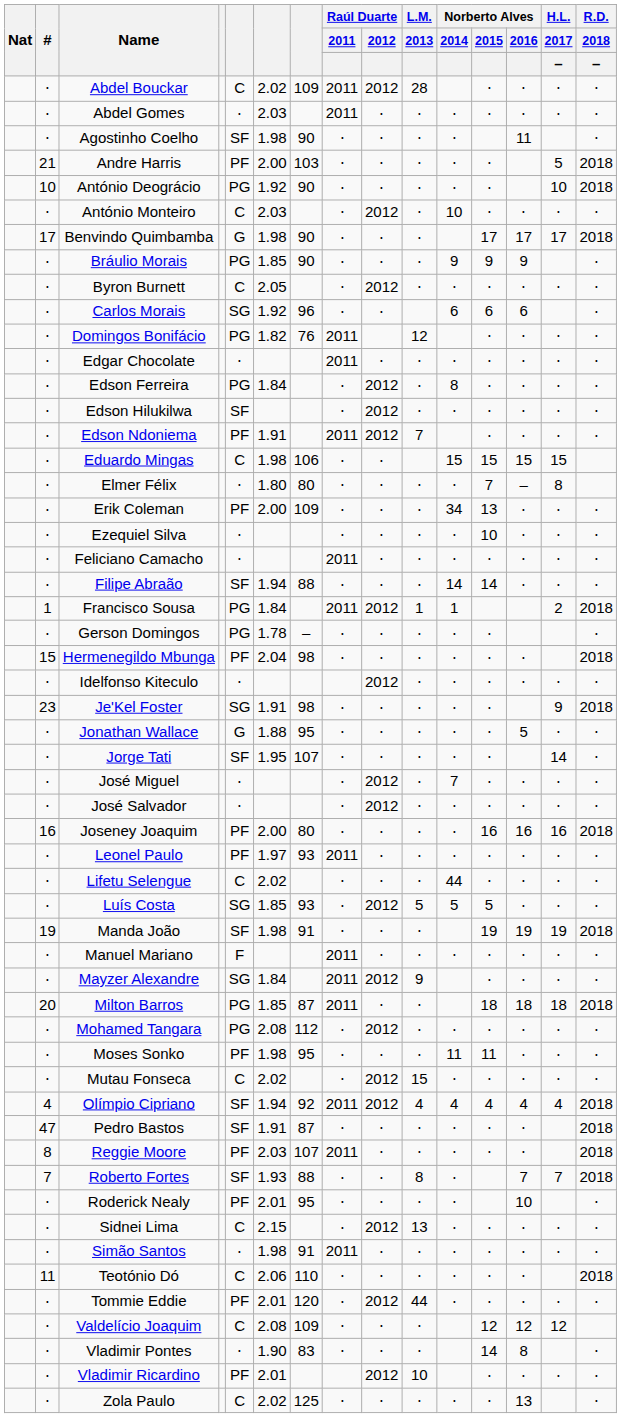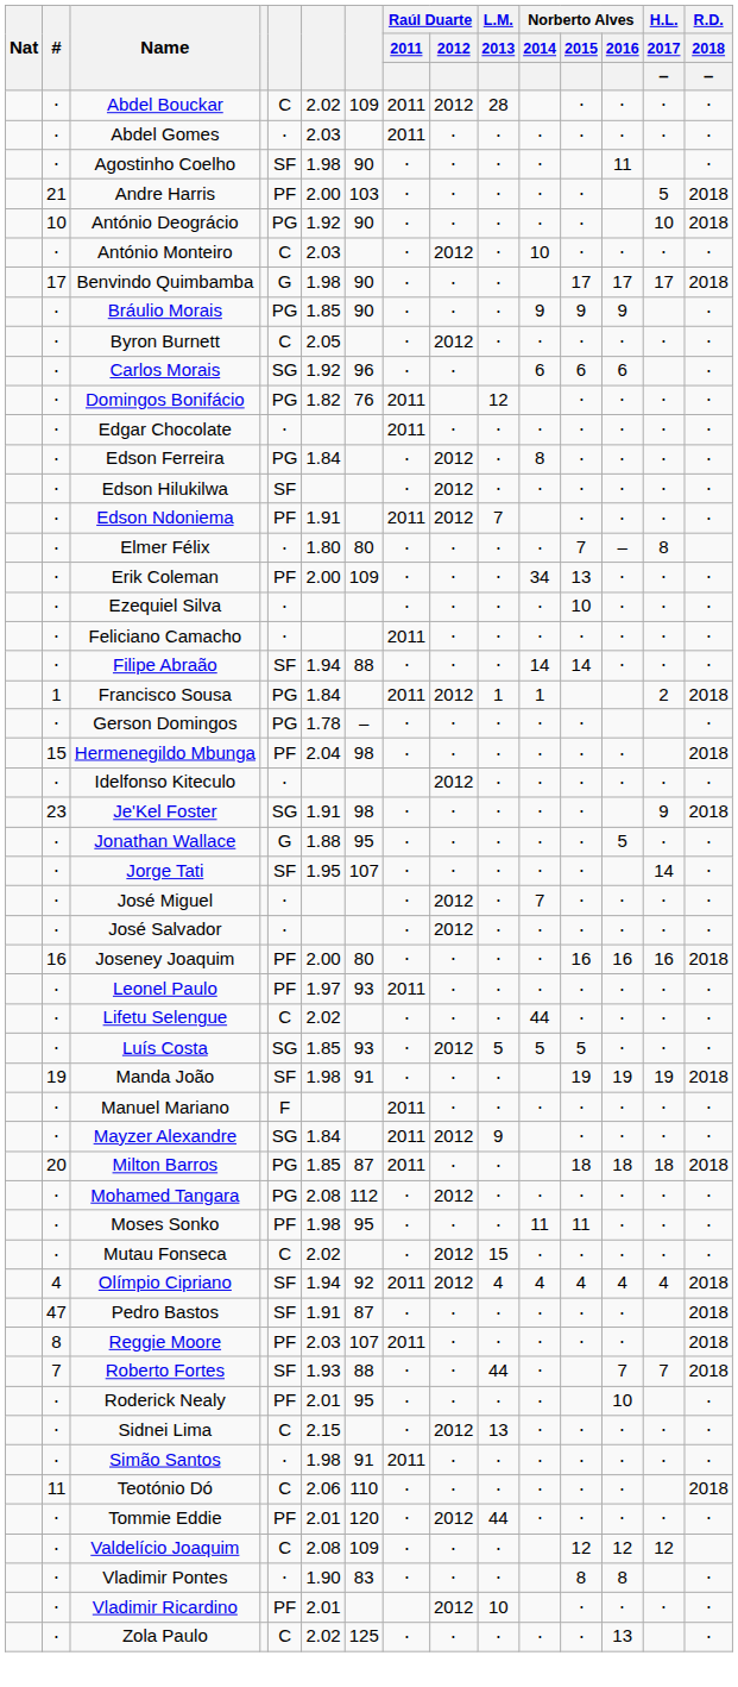 <table class="wikitable plainrowheaders sortable" style="text-align:center">
 <tr>
 <th scope="col" rowspan="3">Nat</th>
 <th scope="col" rowspan="3">#</th>
 <th scope="col" rowspan="3">Name</th>
 <th scope="col" rowspan="3"></th>
 <th scope="col" rowspan="3"></th>
 <th scope="col" rowspan="3"></th>
 <th scope="col" rowspan="3"></th>
 <th colspan="2"><small><a href='#'>Raúl Duarte</a></small></th>
 <th colspan="1"><small><a href='#'>L.M.</a></small></th>
 <th colspan="3"><small>Norberto Alves</small></th>
 <th colspan="1"><small><a href='#'>H.L.</a></small></th>
 <th colspan="1"><small><a href='#'>R.D.</a></small></th>
 </tr>
 <tr>
 <th colspan="1"><small><a href='#'>2011</a></small></th>
 <th colspan="1"><small><a href='#'>2012</a></small></th>
 <th colspan="1"><small><a href='#'>2013</a></small></th>
 <th colspan="1"><small><a href='#'>2014</a></small></th>
 <th colspan="1"><small><a href='#'>2015</a></small></th>
 <th colspan="1"><small><a href='#'>2016</a></small></th>
 <th colspan="1"><small><a href='#'>2017</a></small></th>
 <th colspan="1"><small><a href='#'>2018</a></small></th>
 </tr>
 <tr>
 <th scope="col" rowspan="1"><small></small></th>
 <th scope="col" rowspan="1"><small></small></th>
 <th scope="col" rowspan="1"><small></small></th>
 <th scope="col" rowspan="1"><small></small></th>
 <th scope="col" rowspan="1"><small></small></th>
 <th scope="col" rowspan="1"><small></small></th>
 <th scope="col" rowspan="1">–</th>
 <th scope="col" rowspan="1">–</th>
 </tr>
 <tr>
 <td></td>
 <td>⋅</td>
 <td><a href='#'>Abdel Bouckar</a></td>
 <td></td>
 <td>C</td>
 <td>2.02</td>
 <td>109</td>
 <td>2011</td>
 <td>2012</td>
 <td>28</td>
 <td></td>
 <td>⋅</td>
 <td>⋅</td>
 <td>⋅</td>
 <td>⋅</td>
 </tr>
 <tr>
 <td></td>
 <td>⋅</td>
 <td>Abdel Gomes</td>
 <td></td>
 <td>⋅</td>
 <td>2.03</td>
 <td></td>
 <td>2011</td>
 <td>⋅</td>
 <td>⋅</td>
 <td>⋅</td>
 <td>⋅</td>
 <td>⋅</td>
 <td>⋅</td>
 <td>⋅</td>
 </tr>
 <tr>
 <td></td>
 <td>⋅</td>
 <td>Agostinho Coelho</td>
 <td></td>
 <td data-sort-value="3">SF</td>
 <td>1.98</td>
 <td>90</td>
 <td>⋅</td>
 <td>⋅</td>
 <td>⋅</td>
 <td>⋅</td>
 <td data-sort-value="⋅"><a href='#'></a></td>
 <td>11</td>
 <td data-sort-value="⋅"><a href='#'></a></td>
 <td>⋅</td>
 </tr>
 <tr>
 <td></td>
 <td>21</td>
 <td>Andre Harris</td>
 <td></td>
 <td data-sort-value="4">PF</td>
 <td>2.00</td>
 <td>103</td>
 <td>⋅</td>
 <td>⋅</td>
 <td>⋅</td>
 <td>⋅</td>
 <td>⋅</td>
 <td data-sort-value="⋅"><a href='#'></a></td>
 <td data-sort-value="05">5</td>
 <td>2018</td>
 </tr>
 <tr>
 <td></td>
 <td>10</td>
 <td>António Deográcio</td>
 <td></td>
 <td data-sort-value="1">PG</td>
 <td>1.92</td>
 <td>90</td>
 <td>⋅</td>
 <td>⋅</td>
 <td>⋅</td>
 <td>⋅</td>
 <td>⋅</td>
 <td data-sort-value="⋅"><a href='#'></a></td>
 <td>10</td>
 <td>2018</td>
 </tr>
 <tr>
 <td></td>
 <td>⋅</td>
 <td>António Monteiro</td>
 <td></td>
 <td>C</td>
 <td>2.03</td>
 <td></td>
 <td>⋅</td>
 <td>2012</td>
 <td>⋅</td>
 <td>10</td>
 <td>⋅</td>
 <td>⋅</td>
 <td>⋅</td>
 <td>⋅</td>
 </tr>
 <tr>
 <td></td>
 <td>17</td>
 <td>Benvindo Quimbamba</td>
 <td></td>
 <td data-sort-value="1.5">G</td>
 <td>1.98</td>
 <td>90</td>
 <td>⋅</td>
 <td>⋅</td>
 <td>⋅</td>
 <td data-sort-value="⋅"><a href='#'></a></td>
 <td>17</td>
 <td>17</td>
 <td>17</td>
 <td>2018</td>
 </tr>
 <tr>
 <td></td>
 <td>⋅</td>
 <td><a href='#'>Bráulio Morais</a></td>
 <td></td>
 <td data-sort-value="1">PG</td>
 <td>1.85</td>
 <td>90</td>
 <td>⋅</td>
 <td>⋅</td>
 <td>⋅</td>
 <td data-sort-value="09">9</td>
 <td data-sort-value="09">9</td>
 <td data-sort-value="09">9</td>
 <td data-sort-value="⋅"><a href='#'></a></td>
 <td>⋅</td>
 </tr>
 <tr>
 <td></td>
 <td>⋅</td>
 <td>Byron Burnett</td>
 <td></td>
 <td>C</td>
 <td>2.05</td>
 <td></td>
 <td>⋅</td>
 <td>2012</td>
 <td>⋅</td>
 <td>⋅</td>
 <td>⋅</td>
 <td>⋅</td>
 <td>⋅</td>
 <td>⋅</td>
 </tr>
 <tr>
 <td></td>
 <td>⋅</td>
 <td><a href='#'>Carlos Morais</a></td>
 <td></td>
 <td data-sort-value="2">SG</td>
 <td>1.92</td>
 <td>96</td>
 <td>⋅</td>
 <td>⋅</td>
 <td data-sort-value="⋅"><a href='#'></a></td>
 <td data-sort-value="06">6</td>
 <td data-sort-value="06">6</td>
 <td data-sort-value="06">6</td>
 <td data-sort-value="⋅"><a href='#'></a></td>
 <td>⋅</td>
 </tr>
 <tr>
 <td></td>
 <td>⋅</td>
 <td><a href='#'>Domingos Bonifácio</a></td>
 <td></td>
 <td data-sort-value="1">PG</td>
 <td>1.82</td>
 <td>76</td>
 <td>2011</td>
 <td></td>
 <td>12</td>
 <td data-sort-value="⋅"><a href='#'></a></td>
 <td>⋅</td>
 <td>⋅</td>
 <td>⋅</td>
 <td>⋅</td>
 </tr>
 <tr>
 <td></td>
 <td>⋅</td>
 <td>Edgar Chocolate</td>
 <td></td>
 <td>⋅</td>
 <td></td>
 <td></td>
 <td>2011</td>
 <td>⋅</td>
 <td>⋅</td>
 <td>⋅</td>
 <td>⋅</td>
 <td>⋅</td>
 <td>⋅</td>
 <td>⋅</td>
 </tr>
 <tr>
 <td></td>
 <td>⋅</td>
 <td>Edson Ferreira</td>
 <td></td>
 <td data-sort-value="1">PG</td>
 <td>1.84</td>
 <td></td>
 <td>⋅</td>
 <td>2012</td>
 <td>⋅</td>
 <td data-sort-value="08">8</td>
 <td>⋅</td>
 <td>⋅</td>
 <td>⋅</td>
 <td>⋅</td>
 </tr>
 <tr>
 <td></td>
 <td>⋅</td>
 <td>Edson Hilukilwa</td>
 <td></td>
 <td data-sort-value="3">SF</td>
 <td></td>
 <td></td>
 <td>⋅</td>
 <td>2012</td>
 <td>⋅</td>
 <td>⋅</td>
 <td>⋅</td>
 <td>⋅</td>
 <td>⋅</td>
 <td>⋅</td>
 </tr>
 <tr>
 <td></td>
 <td>⋅</td>
 <td><a href='#'>Edson Ndoniema</a></td>
 <td></td>
 <td data-sort-value="4">PF</td>
 <td>1.91</td>
 <td></td>
 <td>2011</td>
 <td>2012</td>
 <td data-sort-value="07">7</td>
 <td data-sort-value="⋅"><a href='#'></a></td>
 <td>⋅</td>
 <td>⋅</td>
 <td>⋅</td>
 <td>⋅</td>
-</tr>
-<tr>
-<td></td>
-<td>⋅</td>
-<td><a href='#'>Eduardo Mingas</a></td>
-<td></td>
-<td>C</td>
-<td>1.98</td>
-<td>106</td>
-<td>⋅</td>
-<td>⋅</td>
-<td data-sort-value="⋅"><a href='#'></a></td>
-<td>15</td>
-<td>15</td>
-<td>15</td>
-<td>15</td>
-<td data-sort-value="⋅"><a href='#'></a></td>
 </tr>
 <tr>
 <td></td>
 <td>⋅</td>
 <td>Elmer Félix</td>
 <td></td>
 <td>⋅</td>
 <td>1.80</td>
 <td>80</td>
 <td>⋅</td>
 <td>⋅</td>
 <td>⋅</td>
 <td>⋅</td>
 <td data-sort-value="07">7</td>
 <td>–</td>
 <td data-sort-value="08">8</td>
 <td data-sort-value="⋅"><a href='#'></a></td>
 </tr>
 <tr>
 <td></td>
 <td>⋅</td>
 <td>Erik Coleman</td>
 <td></td>
 <td data-sort-value="4">PF</td>
 <td>2.00</td>
 <td>109</td>
 <td>⋅</td>
 <td>⋅</td>
 <td>⋅</td>
 <td>34</td>
 <td>13</td>
 <td>⋅</td>
 <td>⋅</td>
 <td>⋅</td>
 </tr>
 <tr>
 <td></td>
 <td>⋅</td>
 <td>Ezequiel Silva</td>
 <td></td>
 <td>⋅</td>
 <td></td>
 <td></td>
 <td>⋅</td>
 <td>⋅</td>
 <td>⋅</td>
 <td>⋅</td>
 <td>10</td>
 <td>⋅</td>
 <td>⋅</td>
 <td>⋅</td>
 </tr>
 <tr>
 <td></td>
 <td>⋅</td>
 <td>Feliciano Camacho</td>
 <td></td>
 <td>⋅</td>
 <td></td>
 <td></td>
 <td>2011</td>
 <td>⋅</td>
 <td>⋅</td>
 <td>⋅</td>
 <td>⋅</td>
 <td>⋅</td>
 <td>⋅</td>
 <td>⋅</td>
 </tr>
 <tr>
 <td></td>
 <td>⋅</td>
 <td><a href='#'>Filipe Abraão</a></td>
 <td></td>
 <td data-sort-value="3">SF</td>
 <td>1.94</td>
 <td>88</td>
 <td>⋅</td>
 <td>⋅</td>
 <td>⋅</td>
 <td>14</td>
 <td>14</td>
 <td>⋅</td>
 <td>⋅</td>
 <td>⋅</td>
 </tr>
 <tr>
 <td></td>
 <td data-sort-value="01">1</td>
 <td>Francisco Sousa</td>
 <td></td>
 <td data-sort-value="1">PG</td>
 <td>1.84</td>
 <td></td>
 <td>2011</td>
 <td>2012</td>
 <td data-sort-value="01">1</td>
 <td data-sort-value="01">1</td>
 <td data-sort-value="⋅"><a href='#'></a></td>
 <td data-sort-value="⋅"><a href='#'></a></td>
 <td data-sort-value="02">2</td>
 <td>2018</td>
 </tr>
 <tr>
 <td></td>
 <td>⋅</td>
 <td>Gerson Domingos</td>
 <td></td>
 <td data-sort-value="1">PG</td>
 <td>1.78</td>
 <td>–</td>
 <td>⋅</td>
 <td>⋅</td>
 <td>⋅</td>
 <td>⋅</td>
 <td>⋅</td>
 <td data-sort-value="⋅"><a href='#'></a></td>
 <td></td>
 <td>⋅</td>
 </tr>
 <tr>
 <td></td>
 <td>15</td>
 <td><a href='#'>Hermenegildo Mbunga</a></td>
 <td></td>
 <td data-sort-value="4">PF</td>
 <td>2.04</td>
 <td>98</td>
 <td>⋅</td>
 <td>⋅</td>
 <td>⋅</td>
 <td>⋅</td>
 <td>⋅</td>
 <td>⋅</td>
 <td data-sort-value="⋅"><a href='#'></a></td>
 <td>2018</td>
 </tr>
 <tr>
 <td></td>
 <td>⋅</td>
 <td>Idelfonso Kiteculo</td>
 <td></td>
 <td>⋅</td>
 <td></td>
 <td></td>
 <td data-sort-value="⋅"><a href='#'></a></td>
 <td>2012</td>
 <td>⋅</td>
 <td>⋅</td>
 <td>⋅</td>
 <td>⋅</td>
 <td>⋅</td>
 <td>⋅</td>
 </tr>
 <tr>
 <td></td>
 <td>23</td>
 <td><a href='#'>Je'Kel Foster</a></td>
 <td></td>
 <td data-sort-value="2">SG</td>
 <td>1.91</td>
 <td>98</td>
 <td>⋅</td>
 <td>⋅</td>
 <td>⋅</td>
 <td>⋅</td>
 <td>⋅</td>
 <td data-sort-value="⋅"><a href='#'></a></td>
 <td data-sort-value="09">9</td>
 <td>2018</td>
 </tr>
 <tr>
 <td></td>
 <td>⋅</td>
 <td><a href='#'>Jonathan Wallace</a></td>
 <td></td>
 <td data-sort-value="1.5">G</td>
 <td>1.88</td>
 <td>95</td>
 <td>⋅</td>
 <td>⋅</td>
 <td>⋅</td>
 <td>⋅</td>
 <td>⋅</td>
 <td data-sort-value="05">5</td>
 <td>⋅</td>
 <td>⋅</td>
 </tr>
 <tr>
 <td></td>
 <td>⋅</td>
 <td><a href='#'>Jorge Tati</a></td>
 <td></td>
 <td data-sort-value="3">SF</td>
 <td>1.95</td>
 <td>107</td>
 <td>⋅</td>
 <td>⋅</td>
 <td>⋅</td>
 <td>⋅</td>
 <td>⋅</td>
 <td data-sort-value="⋅"><a href='#'></a></td>
 <td>14</td>
 <td>⋅</td>
 </tr>
 <tr>
 <td></td>
 <td>⋅</td>
 <td data-sort-value="Jose M">José Miguel</td>
 <td></td>
 <td>⋅</td>
 <td></td>
 <td></td>
 <td>⋅</td>
 <td>2012</td>
 <td>⋅</td>
 <td data-sort-value="07">7</td>
 <td>⋅</td>
 <td>⋅</td>
 <td>⋅</td>
 <td>⋅</td>
 </tr>
 <tr>
 <td></td>
 <td>⋅</td>
 <td data-sort-value="Jose S">José Salvador</td>
 <td></td>
 <td>⋅</td>
 <td></td>
 <td></td>
 <td>⋅</td>
 <td>2012</td>
 <td>⋅</td>
 <td>⋅</td>
 <td>⋅</td>
 <td>⋅</td>
 <td>⋅</td>
 <td>⋅</td>
 </tr>
 <tr>
 <td></td>
 <td>16</td>
 <td>Joseney Joaquim</td>
 <td></td>
 <td data-sort-value="4">PF</td>
 <td>2.00</td>
 <td>80</td>
 <td>⋅</td>
 <td>⋅</td>
 <td>⋅</td>
 <td>⋅</td>
 <td>16</td>
 <td>16</td>
 <td>16</td>
 <td>2018</td>
 </tr>
 <tr>
 <td></td>
 <td>⋅</td>
 <td><a href='#'>Leonel Paulo</a></td>
 <td></td>
 <td data-sort-value="4">PF</td>
 <td>1.97</td>
 <td>93</td>
 <td>2011</td>
 <td>⋅</td>
 <td>⋅</td>
 <td>⋅</td>
 <td>⋅</td>
 <td>⋅</td>
 <td>⋅</td>
 <td>⋅</td>
 </tr>
 <tr>
 <td></td>
 <td>⋅</td>
 <td><a href='#'>Lifetu Selengue</a></td>
 <td></td>
 <td>C</td>
 <td>2.02</td>
 <td></td>
 <td>⋅</td>
 <td>⋅</td>
 <td>⋅</td>
 <td>44</td>
 <td>⋅</td>
 <td>⋅</td>
 <td>⋅</td>
 <td>⋅</td>
 </tr>
 <tr>
 <td></td>
 <td>⋅</td>
 <td><a href='#'>Luís Costa</a></td>
 <td></td>
 <td data-sort-value="2">SG</td>
 <td>1.85</td>
 <td>93</td>
 <td>⋅</td>
 <td>2012</td>
 <td data-sort-value="05">5</td>
 <td data-sort-value="05">5</td>
 <td data-sort-value="05">5</td>
 <td>⋅</td>
 <td>⋅</td>
 <td>⋅</td>
 </tr>
 <tr>
 <td></td>
 <td>19</td>
 <td>Manda João</td>
 <td></td>
 <td data-sort-value="3">SF</td>
 <td>1.98</td>
 <td>91</td>
 <td>⋅</td>
 <td>⋅</td>
 <td>⋅</td>
 <td data-sort-value="⋅"><a href='#'></a></td>
 <td>19</td>
 <td>19</td>
 <td>19</td>
 <td>2018</td>
 </tr>
 <tr>
 <td></td>
 <td>⋅</td>
 <td>Manuel Mariano</td>
 <td></td>
 <td data-sort-value="3">F</td>
 <td></td>
 <td></td>
 <td>2011</td>
 <td>⋅</td>
 <td>⋅</td>
 <td>⋅</td>
 <td>⋅</td>
 <td>⋅</td>
 <td>⋅</td>
 <td>⋅</td>
 </tr>
 <tr>
 <td></td>
 <td>⋅</td>
 <td><a href='#'>Mayzer Alexandre</a></td>
 <td></td>
 <td data-sort-value="2">SG</td>
 <td>1.84</td>
 <td></td>
 <td>2011</td>
 <td>2012</td>
 <td data-sort-value="09">9</td>
 <td data-sort-value="⋅"><a href='#'></a></td>
 <td>⋅</td>
 <td>⋅</td>
 <td>⋅</td>
 <td>⋅</td>
 </tr>
 <tr>
 <td></td>
 <td>20</td>
 <td><a href='#'>Milton Barros</a></td>
 <td></td>
 <td data-sort-value="1">PG</td>
 <td>1.85</td>
 <td>87</td>
 <td>2011</td>
 <td>⋅</td>
 <td>⋅</td>
 <td data-sort-value="⋅"><a href='#'></a></td>
 <td>18</td>
 <td>18</td>
 <td>18</td>
 <td>2018</td>
 </tr>
 <tr>
 <td></td>
 <td>⋅</td>
 <td><a href='#'>Mohamed Tangara</a></td>
 <td></td>
 <td data-sort-value="1">PG</td>
 <td>2.08</td>
 <td>112</td>
 <td>⋅</td>
 <td>2012</td>
 <td>⋅</td>
 <td>⋅</td>
 <td>⋅</td>
 <td>⋅</td>
 <td>⋅</td>
 <td>⋅</td>
 </tr>
 <tr>
 <td></td>
 <td>⋅</td>
 <td>Moses Sonko</td>
 <td></td>
 <td data-sort-value="4">PF</td>
 <td>1.98</td>
 <td>95</td>
 <td>⋅</td>
 <td>⋅</td>
 <td>⋅</td>
 <td>11</td>
 <td>11</td>
 <td>⋅</td>
 <td>⋅</td>
 <td>⋅</td>
 </tr>
 <tr>
 <td></td>
 <td>⋅</td>
 <td>Mutau Fonseca</td>
 <td></td>
 <td>C</td>
 <td>2.02</td>
 <td></td>
 <td>⋅</td>
 <td>2012</td>
 <td>15</td>
 <td>⋅</td>
 <td>⋅</td>
 <td>⋅</td>
 <td>⋅</td>
 <td>⋅</td>
 </tr>
 <tr>
 <td></td>
 <td data-sort-value="04">4</td>
 <td><a href='#'>Olímpio Cipriano</a></td>
 <td></td>
 <td data-sort-value="3">SF</td>
 <td>1.94</td>
 <td>92</td>
 <td>2011</td>
 <td>2012</td>
 <td data-sort-value="04">4</td>
 <td data-sort-value="04">4</td>
 <td data-sort-value="04">4</td>
 <td data-sort-value="04">4</td>
 <td data-sort-value="04">4</td>
 <td>2018</td>
 </tr>
 <tr>
 <td></td>
 <td>47</td>
 <td>Pedro Bastos</td>
 <td></td>
 <td data-sort-value="3">SF</td>
 <td>1.91</td>
 <td>87</td>
 <td>⋅</td>
 <td>⋅</td>
 <td>⋅</td>
 <td>⋅</td>
 <td>⋅</td>
 <td>⋅</td>
 <td data-sort-value="⋅"><a href='#'></a></td>
 <td>2018</td>
 </tr>
 <tr>
 <td></td>
 <td data-sort-value="08">8</td>
 <td><a href='#'>Reggie Moore</a></td>
 <td></td>
 <td data-sort-value="4">PF</td>
 <td>2.03</td>
 <td>107</td>
 <td>2011</td>
 <td>⋅</td>
 <td>⋅</td>
 <td>⋅</td>
 <td>⋅</td>
 <td>⋅</td>
 <td data-sort-value="⋅"><a href='#'></a></td>
 <td>2018</td>
 </tr>
 <tr>
 <td></td>
 <td data-sort-value="07">7</td>
 <td><a href='#'>Roberto Fortes</a></td>
 <td></td>
 <td data-sort-value="3">SF</td>
 <td>1.93</td>
 <td>88</td>
 <td>⋅</td>
 <td>⋅</td>
-<td data-sort-value="08">8</td>
+<td>44</td>
 <td>⋅</td>
 <td data-sort-value="⋅"><a href='#'></a></td>
 <td data-sort-value="07">7</td>
 <td data-sort-value="07">7</td>
 <td>2018</td>
 </tr>
 <tr>
 <td></td>
 <td>⋅</td>
 <td>Roderick Nealy</td>
 <td></td>
 <td data-sort-value="4">PF</td>
 <td>2.01</td>
 <td>95</td>
 <td>⋅</td>
 <td>⋅</td>
 <td>⋅</td>
 <td>⋅</td>
 <td data-sort-value="⋅"><a href='#'></a></td>
 <td>10</td>
 <td data-sort-value="⋅"><a href='#'></a></td>
 <td>⋅</td>
 </tr>
 <tr>
 <td></td>
 <td>⋅</td>
 <td>Sidnei Lima</td>
 <td></td>
 <td>C</td>
 <td>2.15</td>
 <td></td>
 <td>⋅</td>
 <td>2012</td>
 <td>13</td>
 <td>⋅</td>
 <td>⋅</td>
 <td>⋅</td>
 <td>⋅</td>
 <td>⋅</td>
 </tr>
 <tr>
 <td></td>
 <td>⋅</td>
 <td><a href='#'>Simão Santos</a></td>
 <td></td>
 <td>⋅</td>
 <td>1.98</td>
 <td>91</td>
 <td>2011</td>
 <td>⋅</td>
 <td>⋅</td>
 <td>⋅</td>
 <td>⋅</td>
 <td>⋅</td>
 <td>⋅</td>
 <td>⋅</td>
 </tr>
 <tr>
 <td></td>
 <td>11</td>
 <td>Teotónio Dó</td>
 <td></td>
 <td>C</td>
 <td>2.06</td>
 <td>110</td>
 <td>⋅</td>
 <td>⋅</td>
 <td>⋅</td>
 <td>⋅</td>
 <td>⋅</td>
 <td>⋅</td>
 <td data-sort-value="⋅"><a href='#'></a></td>
 <td>2018</td>
 </tr>
 <tr>
 <td></td>
 <td>⋅</td>
 <td>Tommie Eddie</td>
 <td></td>
 <td data-sort-value="4">PF</td>
 <td>2.01</td>
 <td>120</td>
 <td>⋅</td>
 <td>2012</td>
 <td>44</td>
 <td>⋅</td>
 <td>⋅</td>
 <td>⋅</td>
 <td>⋅</td>
 <td>⋅</td>
 </tr>
 <tr>
 <td></td>
 <td>⋅</td>
 <td><a href='#'>Valdelício Joaquim</a></td>
 <td></td>
 <td>C</td>
 <td>2.08</td>
 <td>109</td>
 <td>⋅</td>
 <td>⋅</td>
 <td>⋅</td>
 <td data-sort-value="⋅"><a href='#'></a></td>
 <td>12</td>
 <td>12</td>
 <td>12</td>
 <td data-sort-value="⋅"><a href='#'></a></td>
 </tr>
 <tr>
 <td></td>
 <td>⋅</td>
 <td>Vladimir Pontes</td>
 <td></td>
 <td>⋅</td>
 <td>1.90</td>
 <td>83</td>
 <td>⋅</td>
 <td>⋅</td>
 <td>⋅</td>
 <td data-sort-value="⋅"><a href='#'></a></td>
-<td>14</td>
+<td data-sort-value="08">8</td>
 <td data-sort-value="08">8</td>
 <td data-sort-value="⋅"><a href='#'></a></td>
 <td>⋅</td>
 </tr>
 <tr>
 <td></td>
 <td>⋅</td>
 <td><a href='#'>Vladimir Ricardino</a></td>
 <td></td>
 <td data-sort-value="4">PF</td>
 <td>2.01</td>
 <td></td>
 <td data-sort-value="⋅"><a href='#'></a></td>
 <td>2012</td>
 <td>10</td>
 <td data-sort-value="⋅"><a href='#'></a></td>
 <td>⋅</td>
 <td>⋅</td>
 <td>⋅</td>
 <td>⋅</td>
 </tr>
 <tr>
 <td></td>
 <td>⋅</td>
 <td>Zola Paulo</td>
 <td></td>
 <td>C</td>
 <td>2.02</td>
 <td>125</td>
 <td>⋅</td>
 <td>⋅</td>
 <td>⋅</td>
 <td>⋅</td>
 <td>⋅</td>
 <td>13</td>
 <td data-sort-value="⋅"><a href='#'></a></td>
 <td>⋅</td>
 </tr>
 </table>
